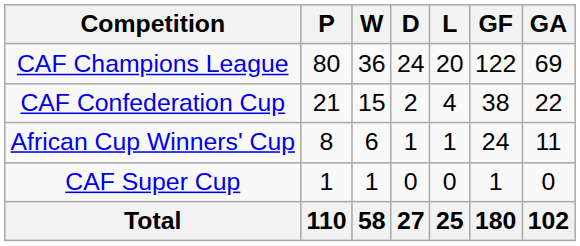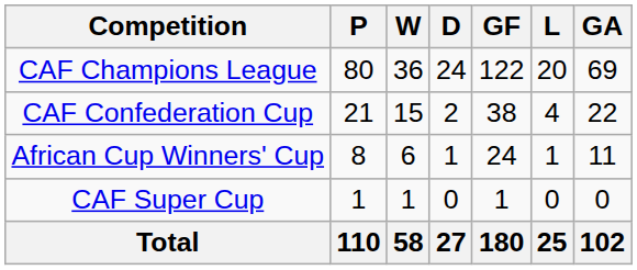 <table class="wikitable sortable" style="text-align:center">
 <tr>
 <th>Competition</th>
 <th>P</th>
 <th>W</th>
 <th>D</th>
+<th>GF</th>
 <th>L</th>
-<th>GF</th>
 <th>GA</th>
 </tr>
 <tr>
 <td><a href='#'>CAF Champions League</a></td>
 <td>80</td>
 <td>36</td>
 <td>24</td>
+<td>122</td>
 <td>20</td>
-<td>122</td>
 <td>69</td>
 </tr>
 <tr>
 <td><a href='#'>CAF Confederation Cup</a></td>
 <td>21</td>
 <td>15</td>
 <td>2</td>
+<td>38</td>
 <td>4</td>
-<td>38</td>
 <td>22</td>
 </tr>
 <tr>
 <td><a href='#'>African Cup Winners' Cup</a></td>
 <td>8</td>
 <td>6</td>
 <td>1</td>
+<td>24</td>
 <td>1</td>
-<td>24</td>
 <td>11</td>
 </tr>
 <tr>
 <td><a href='#'>CAF Super Cup</a></td>
 <td>1</td>
 <td>1</td>
 <td>0</td>
+<td>1</td>
 <td>0</td>
-<td>1</td>
 <td>0</td>
 </tr>
 <tr>
 <th><strong>Total</strong></th>
 <th>110</th>
 <th>58</th>
 <th>27</th>
+<th>180</th>
 <th>25</th>
-<th>180</th>
 <th>102</th>
 </tr>
 </table>
